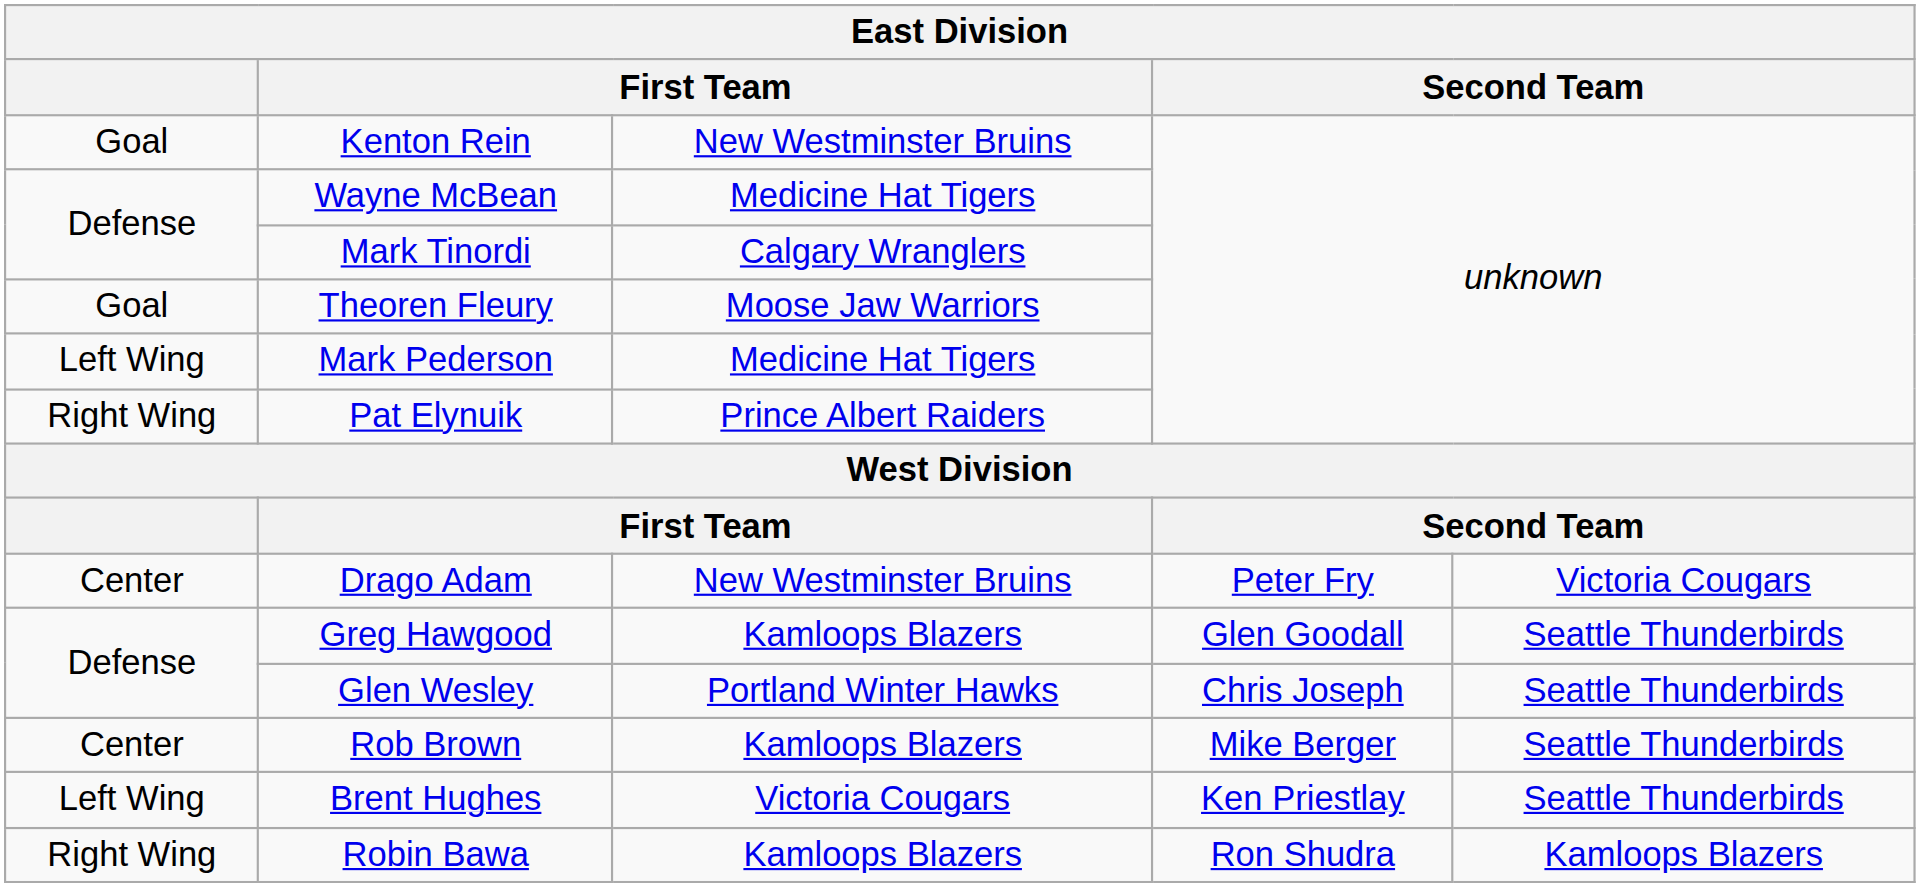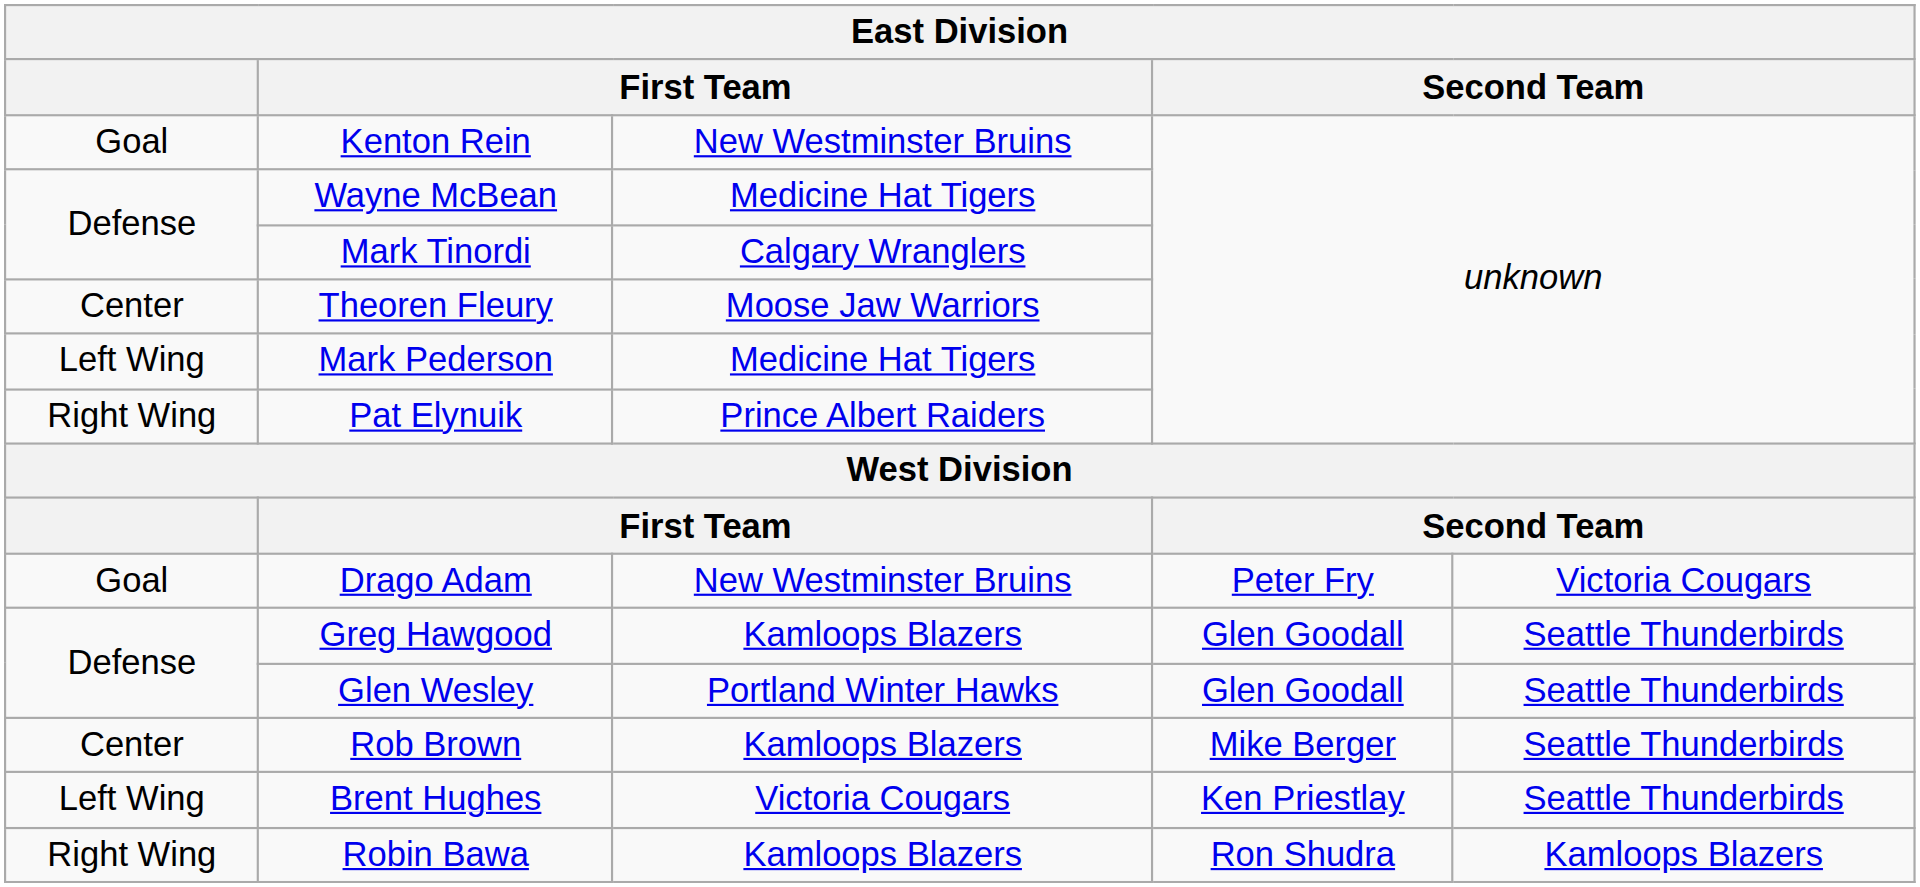 <table class="wikitable" style="text-align:center;" width="70%">
 <tr>
 <th colspan="5">East Division</th>
 </tr>
 <tr>
 <th></th>
 <th colspan="2">First Team</th>
 <th colspan="2">Second Team</th>
 </tr>
 <tr>
 <td>Goal</td>
 <td><a href='#'>Kenton Rein</a></td>
 <td><a href='#'>New Westminster Bruins</a></td>
 <td colspan="2" rowspan="6"><em>unknown</em></td>
 </tr>
 <tr>
 <td rowspan="2">Defense</td>
 <td><a href='#'>Wayne McBean</a></td>
 <td><a href='#'>Medicine Hat Tigers</a></td>
 </tr>
 <tr>
 <td><a href='#'>Mark Tinordi</a></td>
 <td><a href='#'>Calgary Wranglers</a></td>
 </tr>
 <tr>
-<td>Goal</td>
+<td>Center</td>
 <td><a href='#'>Theoren Fleury</a></td>
 <td><a href='#'>Moose Jaw Warriors</a></td>
 </tr>
 <tr>
 <td>Left Wing</td>
 <td><a href='#'>Mark Pederson</a></td>
 <td><a href='#'>Medicine Hat Tigers</a></td>
 </tr>
 <tr>
 <td>Right Wing</td>
 <td><a href='#'>Pat Elynuik</a></td>
 <td><a href='#'>Prince Albert Raiders</a></td>
 </tr>
 <tr>
 <th colspan="5">West Division</th>
 </tr>
 <tr>
 <th></th>
 <th colspan="2">First Team</th>
 <th colspan="2">Second Team</th>
 </tr>
 <tr>
-<td>Center</td>
+<td>Goal</td>
 <td><a href='#'>Drago Adam</a></td>
 <td><a href='#'>New Westminster Bruins</a></td>
 <td><a href='#'>Peter Fry</a></td>
 <td><a href='#'>Victoria Cougars</a></td>
 </tr>
 <tr>
 <td rowspan="2">Defense</td>
 <td><a href='#'>Greg Hawgood</a></td>
 <td><a href='#'>Kamloops Blazers</a></td>
 <td><a href='#'>Glen Goodall</a></td>
 <td><a href='#'>Seattle Thunderbirds</a></td>
 </tr>
 <tr>
 <td><a href='#'>Glen Wesley</a></td>
 <td><a href='#'>Portland Winter Hawks</a></td>
-<td><a href='#'>Chris Joseph</a></td>
+<td><a href='#'>Glen Goodall</a></td>
 <td><a href='#'>Seattle Thunderbirds</a></td>
 </tr>
 <tr>
 <td>Center</td>
 <td><a href='#'>Rob Brown</a></td>
 <td><a href='#'>Kamloops Blazers</a></td>
 <td><a href='#'>Mike Berger</a></td>
 <td><a href='#'>Seattle Thunderbirds</a></td>
 </tr>
 <tr>
 <td>Left Wing</td>
 <td><a href='#'>Brent Hughes</a></td>
 <td><a href='#'>Victoria Cougars</a></td>
 <td><a href='#'>Ken Priestlay</a></td>
 <td><a href='#'>Seattle Thunderbirds</a></td>
 </tr>
 <tr>
 <td>Right Wing</td>
 <td><a href='#'>Robin Bawa</a></td>
 <td><a href='#'>Kamloops Blazers</a></td>
 <td><a href='#'>Ron Shudra</a></td>
 <td><a href='#'>Kamloops Blazers</a></td>
 </tr>
 </table>
